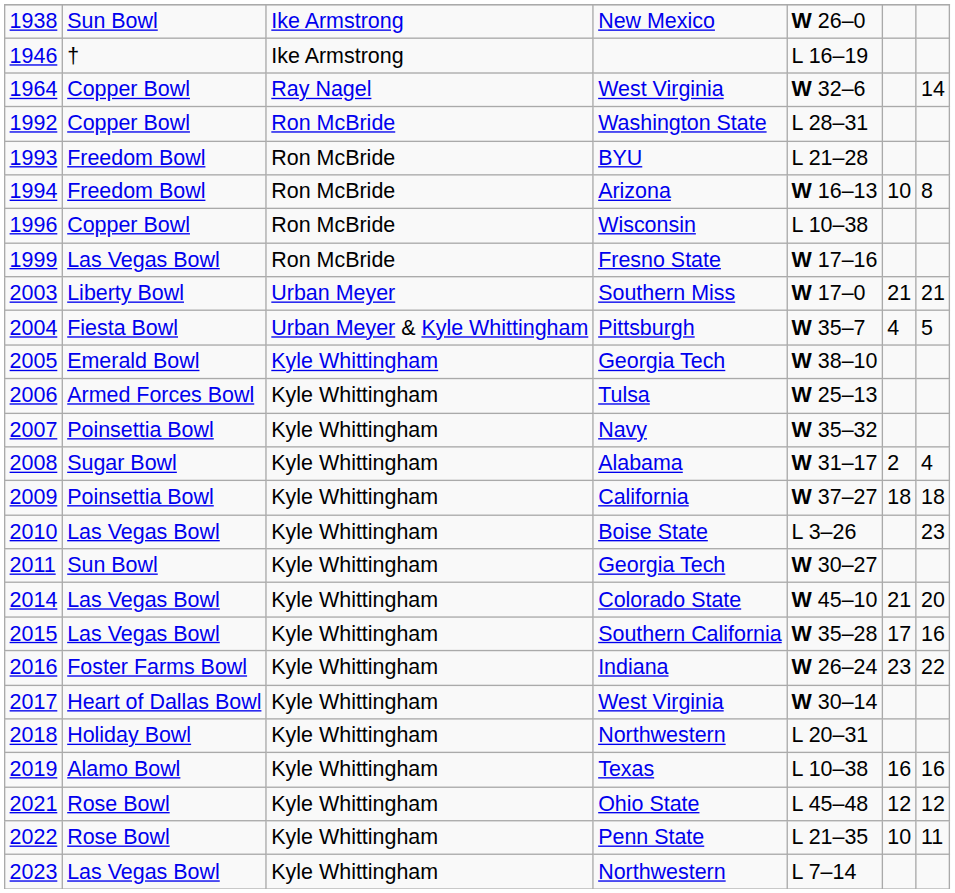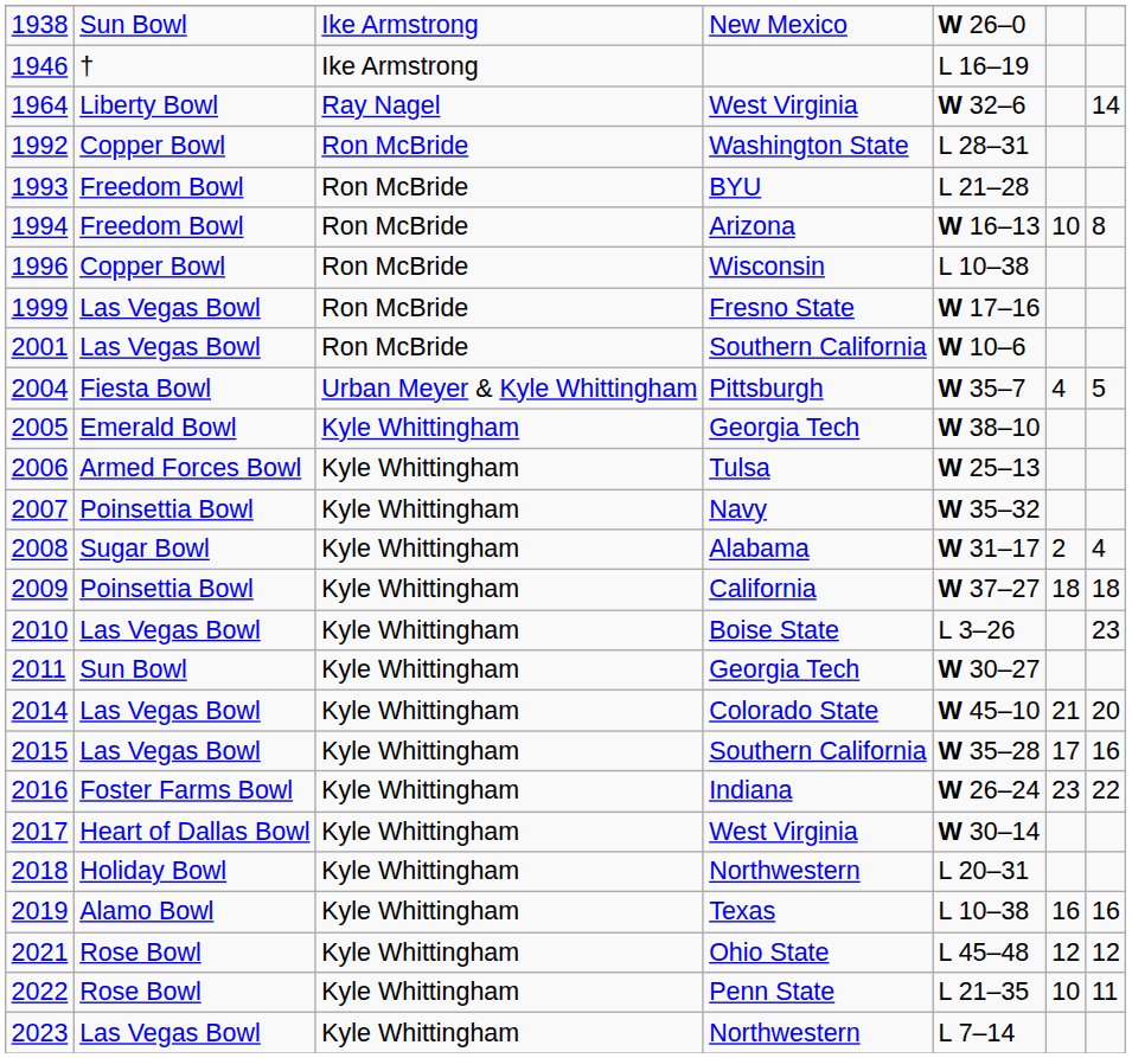 <table class="wikitable">
 <tr>
 </tr>
 <tr>
 <td><a href='#'>1938</a></td>
 <td><a href='#'>Sun Bowl</a></td>
 <td><a href='#'>Ike Armstrong</a></td>
 <td><a href='#'>New Mexico</a></td>
 <td><strong>W</strong> 26–0</td>
 <td></td>
 <td></td>
 </tr>
 <tr>
 <td><a href='#'>1946</a></td>
 <td>†</td>
 <td>Ike Armstrong</td>
 <td></td>
 <td>L 16–19</td>
 <td></td>
 <td></td>
 </tr>
 <tr>
 <td><a href='#'>1964</a></td>
-<td><a href='#'>Copper Bowl</a></td>
+<td><a href='#'>Liberty Bowl</a></td>
 <td><a href='#'>Ray Nagel</a></td>
 <td><a href='#'>West Virginia</a></td>
 <td><strong>W</strong> 32–6</td>
 <td></td>
 <td>14</td>
 </tr>
 <tr>
 <td><a href='#'>1992</a></td>
 <td><a href='#'>Copper Bowl</a></td>
 <td><a href='#'>Ron McBride</a></td>
 <td><a href='#'>Washington State</a></td>
 <td>L 28–31</td>
 <td></td>
 <td></td>
 </tr>
 <tr>
 <td><a href='#'>1993</a></td>
 <td><a href='#'>Freedom Bowl</a></td>
 <td>Ron McBride</td>
 <td><a href='#'>BYU</a></td>
 <td>L 21–28</td>
 <td></td>
 <td></td>
 </tr>
 <tr>
 <td><a href='#'>1994</a></td>
 <td><a href='#'>Freedom Bowl</a></td>
 <td>Ron McBride</td>
 <td><a href='#'>Arizona</a></td>
 <td><strong>W</strong> 16–13</td>
 <td>10</td>
 <td>8</td>
 </tr>
 <tr>
 <td><a href='#'>1996</a></td>
 <td><a href='#'>Copper Bowl</a></td>
 <td>Ron McBride</td>
 <td><a href='#'>Wisconsin</a></td>
 <td>L 10–38</td>
 <td></td>
 <td></td>
 </tr>
 <tr>
 <td><a href='#'>1999</a></td>
 <td><a href='#'>Las Vegas Bowl</a></td>
 <td>Ron McBride</td>
 <td><a href='#'>Fresno State</a></td>
 <td><strong>W</strong> 17–16</td>
 <td></td>
 <td></td>
 </tr>
 <tr>
-<td><a href='#'>2003</a></td>
-<td><a href='#'>Liberty Bowl</a></td>
-<td><a href='#'>Urban Meyer</a></td>
-<td><a href='#'>Southern Miss</a></td>
-<td><strong>W</strong> 17–0</td>
-<td>21</td>
-<td>21</td>
+<td><a href='#'>2001</a></td>
+<td><a href='#'>Las Vegas Bowl</a></td>
+<td>Ron McBride</td>
+<td><a href='#'>Southern California</a></td>
+<td><strong>W</strong> 10–6</td>
+<td></td>
+<td></td>
 </tr>
 <tr>
 <td><a href='#'>2004</a></td>
 <td><a href='#'>Fiesta Bowl</a></td>
 <td><a href='#'>Urban Meyer</a> & <a href='#'>Kyle Whittingham</a></td>
 <td><a href='#'>Pittsburgh</a></td>
 <td><strong>W</strong> 35–7</td>
 <td>4</td>
 <td>5</td>
 </tr>
 <tr>
 <td><a href='#'>2005</a></td>
 <td><a href='#'>Emerald Bowl</a></td>
 <td><a href='#'>Kyle Whittingham</a></td>
 <td><a href='#'>Georgia Tech</a></td>
 <td><strong>W</strong> 38–10</td>
 <td></td>
 <td></td>
 </tr>
 <tr>
 <td><a href='#'>2006</a></td>
 <td><a href='#'>Armed Forces Bowl</a></td>
 <td>Kyle Whittingham</td>
 <td><a href='#'>Tulsa</a></td>
 <td><strong>W</strong> 25–13</td>
 <td></td>
 <td></td>
 </tr>
 <tr>
 <td><a href='#'>2007</a></td>
 <td><a href='#'>Poinsettia Bowl</a></td>
 <td>Kyle Whittingham</td>
 <td><a href='#'>Navy</a></td>
 <td><strong>W</strong> 35–32</td>
 <td></td>
 <td></td>
 </tr>
 <tr>
 <td><a href='#'>2008</a></td>
 <td><a href='#'>Sugar Bowl</a></td>
 <td>Kyle Whittingham</td>
 <td><a href='#'>Alabama</a></td>
 <td><strong>W</strong> 31–17</td>
 <td>2</td>
 <td>4</td>
 </tr>
 <tr>
 <td><a href='#'>2009</a></td>
 <td><a href='#'>Poinsettia Bowl</a></td>
 <td>Kyle Whittingham</td>
 <td><a href='#'>California</a></td>
 <td><strong>W</strong> 37–27</td>
 <td>18</td>
 <td>18</td>
 </tr>
 <tr>
 <td><a href='#'>2010</a></td>
 <td><a href='#'>Las Vegas Bowl</a></td>
 <td>Kyle Whittingham</td>
 <td><a href='#'>Boise State</a></td>
 <td>L 3–26</td>
 <td></td>
 <td>23</td>
 </tr>
 <tr>
 <td><a href='#'>2011</a></td>
 <td><a href='#'>Sun Bowl</a></td>
 <td>Kyle Whittingham</td>
 <td><a href='#'>Georgia Tech</a></td>
 <td><strong>W</strong> 30–27</td>
 <td></td>
 <td></td>
 </tr>
 <tr>
 <td><a href='#'>2014</a></td>
 <td><a href='#'>Las Vegas Bowl</a></td>
 <td>Kyle Whittingham</td>
 <td><a href='#'>Colorado State</a></td>
 <td><strong>W</strong> 45–10</td>
 <td>21</td>
 <td>20</td>
 </tr>
 <tr>
 <td><a href='#'>2015</a></td>
 <td><a href='#'>Las Vegas Bowl</a></td>
 <td>Kyle Whittingham</td>
 <td><a href='#'>Southern California</a></td>
 <td><strong>W</strong> 35–28</td>
 <td>17</td>
 <td>16</td>
 </tr>
 <tr>
 <td><a href='#'>2016</a></td>
 <td><a href='#'>Foster Farms Bowl</a></td>
 <td>Kyle Whittingham</td>
 <td><a href='#'>Indiana</a></td>
 <td><strong>W</strong> 26–24</td>
 <td>23</td>
 <td>22</td>
 </tr>
 <tr>
 <td><a href='#'>2017</a></td>
 <td><a href='#'>Heart of Dallas Bowl</a></td>
 <td>Kyle Whittingham</td>
 <td><a href='#'>West Virginia</a></td>
 <td><strong>W</strong> 30–14</td>
 <td></td>
 <td></td>
 </tr>
 <tr>
 <td><a href='#'>2018</a></td>
 <td><a href='#'>Holiday Bowl</a></td>
 <td>Kyle Whittingham</td>
 <td><a href='#'>Northwestern</a></td>
 <td>L 20–31</td>
 <td></td>
 <td></td>
 </tr>
 <tr>
 <td><a href='#'>2019</a></td>
 <td><a href='#'>Alamo Bowl</a></td>
 <td>Kyle Whittingham</td>
 <td><a href='#'>Texas</a></td>
 <td>L 10–38</td>
 <td>16</td>
 <td>16</td>
 </tr>
 <tr>
 <td><a href='#'>2021</a></td>
 <td><a href='#'>Rose Bowl</a></td>
 <td>Kyle Whittingham</td>
 <td><a href='#'>Ohio State</a></td>
 <td>L 45–48</td>
 <td>12</td>
 <td>12</td>
 </tr>
 <tr>
 <td><a href='#'>2022</a></td>
 <td><a href='#'>Rose Bowl</a></td>
 <td>Kyle Whittingham</td>
 <td><a href='#'>Penn State</a></td>
 <td>L 21–35</td>
 <td>10</td>
 <td>11</td>
 </tr>
 <tr>
 <td><a href='#'>2023</a></td>
 <td><a href='#'>Las Vegas Bowl</a></td>
 <td>Kyle Whittingham</td>
 <td><a href='#'>Northwestern</a></td>
 <td>L 7–14</td>
 <td></td>
 <td></td>
 </tr>
 </table>
